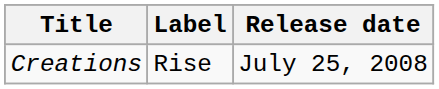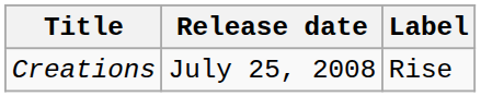 <table class="wikitable">
 <tr>
 <th>Title</th>
+<th>Release date</th>
 <th>Label</th>
-<th>Release date</th>
 </tr>
 <tr>
 <td><em>Creations</em></td>
+<td>July 25, 2008</td>
 <td>Rise</td>
-<td>July 25, 2008</td>
 </tr>
 </table>
